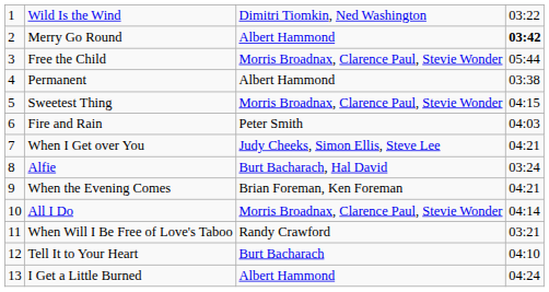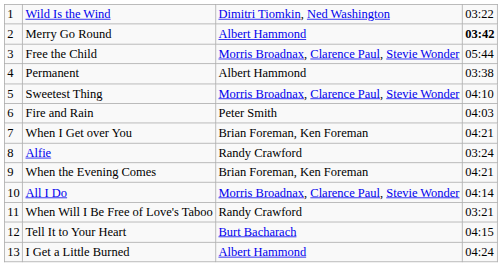 <table class="wikitable">
 <tr>
 <td>1</td>
 <td><a href='#'>Wild Is the Wind</a></td>
 <td><a href='#'>Dimitri Tiomkin</a>, <a href='#'>Ned Washington</a></td>
 <td>03:22</td>
 </tr>
 <tr>
 <td>2</td>
 <td>Merry Go Round</td>
 <td><a href='#'>Albert Hammond</a></td>
 <td><strong>03:42</strong></td>
 </tr>
 <tr>
 <td>3</td>
 <td>Free the Child</td>
 <td><a href='#'>Morris Broadnax</a>, <a href='#'>Clarence Paul</a>, <a href='#'>Stevie Wonder</a></td>
 <td>05:44</td>
 </tr>
 <tr>
 <td>4</td>
 <td>Permanent</td>
 <td>Albert Hammond</td>
 <td>03:38</td>
 </tr>
 <tr>
 <td>5</td>
 <td>Sweetest Thing</td>
 <td><a href='#'>Morris Broadnax</a>, <a href='#'>Clarence Paul</a>, <a href='#'>Stevie Wonder</a></td>
-<td>04:15</td>
+<td>04:10</td>
 </tr>
 <tr>
 <td>6</td>
 <td>Fire and Rain</td>
 <td>Peter Smith</td>
 <td>04:03</td>
 </tr>
 <tr>
 <td>7</td>
 <td>When I Get over You</td>
-<td><a href='#'>Judy Cheeks</a>, <a href='#'>Simon Ellis</a>, <a href='#'>Steve Lee</a></td>
+<td>Brian Foreman, Ken Foreman</td>
 <td>04:21</td>
 </tr>
 <tr>
 <td>8</td>
 <td><a href='#'>Alfie</a></td>
-<td><a href='#'>Burt Bacharach</a>, <a href='#'>Hal David</a></td>
+<td>Randy Crawford</td>
 <td>03:24</td>
 </tr>
 <tr>
 <td>9</td>
 <td>When the Evening Comes</td>
 <td>Brian Foreman, Ken Foreman</td>
 <td>04:21</td>
 </tr>
 <tr>
 <td>10</td>
 <td><a href='#'>All I Do</a></td>
 <td><a href='#'>Morris Broadnax</a>, <a href='#'>Clarence Paul</a>, <a href='#'>Stevie Wonder</a></td>
 <td>04:14</td>
 </tr>
 <tr>
 <td>11</td>
 <td>When Will I Be Free of Love's Taboo</td>
 <td>Randy Crawford</td>
 <td>03:21</td>
 </tr>
 <tr>
 <td>12</td>
 <td>Tell It to Your Heart</td>
 <td><a href='#'>Burt Bacharach</a></td>
-<td>04:10</td>
+<td>04:15</td>
 </tr>
 <tr>
 <td>13</td>
 <td>I Get a Little Burned</td>
 <td><a href='#'>Albert Hammond</a></td>
 <td>04:24</td>
 </tr>
 </table>
